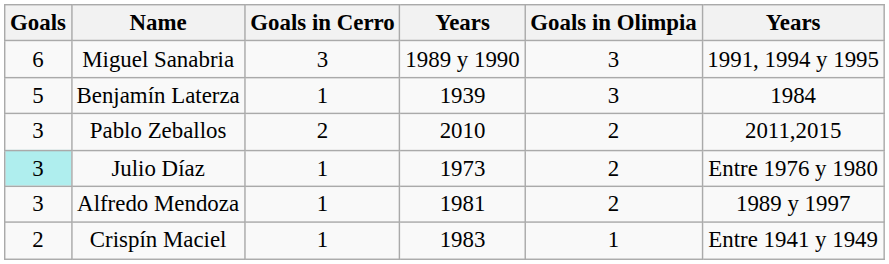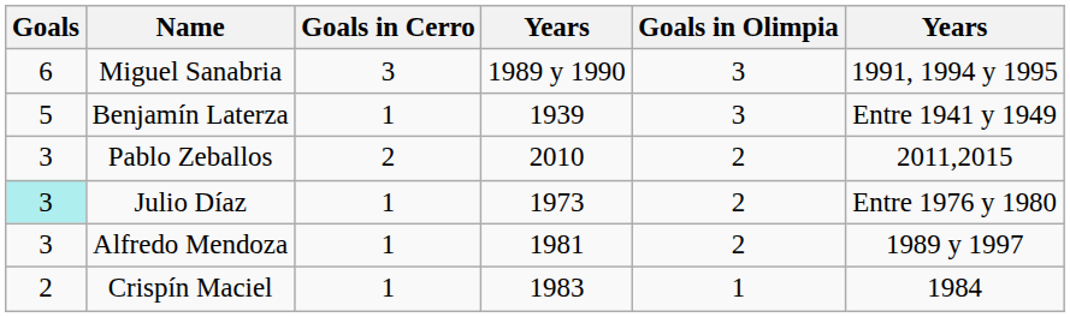 <table class="wikitable sortable" style="text-align:center">
 <tr>
 <th>Goals</th>
 <th>Name</th>
 <th>Goals in Cerro</th>
 <th>Years</th>
 <th>Goals in Olimpia</th>
 <th>Years</th>
 </tr>
 <tr>
 <td>6</td>
 <td>Miguel Sanabria</td>
 <td>3</td>
 <td>1989 y 1990</td>
 <td>3</td>
 <td>1991, 1994 y 1995</td>
 </tr>
 <tr>
 <td>5</td>
 <td>Benjamín Laterza</td>
 <td>1</td>
 <td>1939</td>
 <td>3</td>
-<td>1984</td>
+<td>Entre 1941 y 1949</td>
 </tr>
 <tr>
 <td>3</td>
 <td>Pablo Zeballos</td>
 <td>2</td>
 <td>2010</td>
 <td>2</td>
 <td>2011,2015</td>
 </tr>
 <tr>
 <td style="background: paleturquoise;">3</td>
 <td>Julio Díaz</td>
 <td>1</td>
 <td>1973</td>
 <td>2</td>
 <td>Entre 1976 y 1980</td>
 </tr>
 <tr>
 <td>3</td>
 <td>Alfredo Mendoza</td>
 <td>1</td>
 <td>1981</td>
 <td>2</td>
 <td>1989 y 1997</td>
 </tr>
 <tr>
 <td>2</td>
 <td>Crispín Maciel</td>
 <td>1</td>
 <td>1983</td>
 <td>1</td>
-<td>Entre 1941 y 1949</td>
+<td>1984</td>
 </tr>
 </table>
